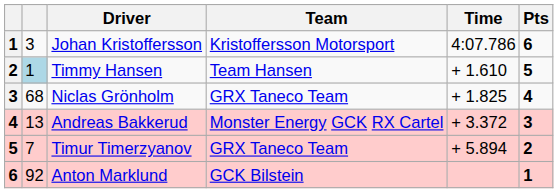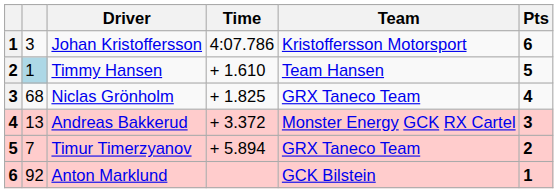 <table class="wikitable" style="font-size:95%">
 <tr>
 <th></th>
 <th></th>
 <th>Driver</th>
+<th>Time</th>
 <th>Team</th>
-<th>Time</th>
 <th>Pts</th>
 </tr>
 <tr>
 <th>1</th>
 <td>3</td>
 <td> <a href='#'>Johan Kristoffersson</a></td>
+<td>4:07.786</td>
 <td><a href='#'>Kristoffersson Motorsport</a></td>
-<td>4:07.786</td>
 <td><strong>6</strong></td>
 </tr>
 <tr>
 <th>2</th>
 <td style="background: lightblue;">1</td>
 <td> <a href='#'>Timmy Hansen</a></td>
+<td>+ 1.610</td>
 <td><a href='#'>Team Hansen</a></td>
-<td>+ 1.610</td>
 <td><strong>5</strong></td>
 </tr>
 <tr>
 <th>3</th>
 <td>68</td>
 <td> <a href='#'>Niclas Grönholm</a></td>
+<td>+ 1.825</td>
 <td><a href='#'>GRX Taneco Team</a></td>
-<td>+ 1.825</td>
 <td><strong>4</strong></td>
 </tr>
 <tr>
 <th style="background:#ffcccc;">4</th>
 <td style="background:#ffcccc;">13</td>
 <td style="background:#ffcccc;"> <a href='#'>Andreas Bakkerud</a></td>
+<td style="background:#ffcccc;">+ 3.372</td>
 <td style="background:#ffcccc;"><a href='#'>Monster Energy</a> <a href='#'>GCK</a> <a href='#'>RX Cartel</a></td>
-<td style="background:#ffcccc;">+ 3.372</td>
 <td style="background:#ffcccc;"><strong>3</strong></td>
 </tr>
 <tr>
 <th style="background:#ffcccc;">5</th>
 <td style="background:#ffcccc;">7</td>
 <td style="background:#ffcccc;"> <a href='#'>Timur Timerzyanov</a></td>
+<td style="background:#ffcccc;">+ 5.894</td>
 <td style="background:#ffcccc;"><a href='#'>GRX Taneco Team</a></td>
-<td style="background:#ffcccc;">+ 5.894</td>
 <td style="background:#ffcccc;"><strong>2</strong></td>
 </tr>
 <tr>
 <th style="background:#ffcccc;">6</th>
 <td style="background:#ffcccc;">92</td>
 <td style="background:#ffcccc;"> <a href='#'>Anton Marklund</a></td>
+<td style="background:#ffcccc;"><strong></strong></td>
 <td style="background:#ffcccc;"><a href='#'>GCK Bilstein</a></td>
-<td style="background:#ffcccc;"><strong></strong></td>
 <td style="background:#ffcccc;"><strong>1</strong></td>
 </tr>
 </table>
